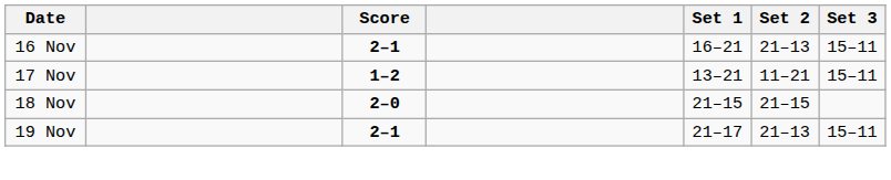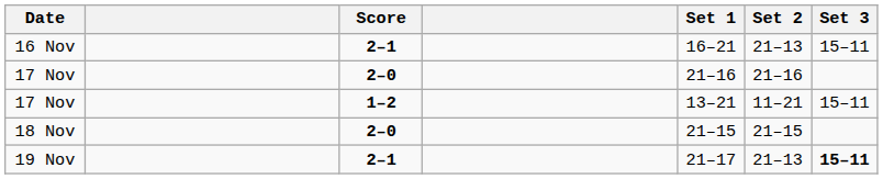 <table class="wikitable" style="text-align: center; font-size:90%">
 <tr>
 <th width="60">Date</th>
 <th align="right" width="250"></th>
 <th width="60">Score</th>
 <th align="left" width="250"></th>
 <th width="50">Set 1</th>
 <th width="50">Set 2</th>
 <th width="50">Set 3</th>
 </tr>
 <tr>
 <td>16 Nov</td>
 <td align=left><strong></strong></td>
 <td align=center><strong>2–1</strong></td>
 <td align=left></td>
 <td>16–21</td>
 <td>21–13</td>
 <td>15–11</td>
+</tr>
+<tr>
+<td>17 Nov</td>
+<td align=left><strong></strong></td>
+<td align=center><strong>2–0</strong></td>
+<td align=left></td>
+<td>21–16</td>
+<td>21–16</td>
+<td></td>
 </tr>
 <tr>
 <td>17 Nov</td>
 <td align=left></td>
 <td align=center><strong>1–2</strong></td>
 <td align=left><strong></strong></td>
 <td>13–21</td>
 <td>11–21</td>
 <td>15–11</td>
 </tr>
 <tr>
 <td>18 Nov</td>
 <td align=left><strong></strong></td>
 <td align=center><strong>2–0</strong></td>
 <td align=left></td>
 <td>21–15</td>
 <td>21–15</td>
 <td></td>
 </tr>
 <tr>
 <td>19 Nov</td>
 <td align=left><strong></strong></td>
 <td align=center><strong>2–1</strong></td>
 <td align=left></td>
 <td>21–17</td>
 <td>21–13</td>
-<td>15–11</td>
+<td><strong>15–11</strong></td>
 </tr>
 </table>
